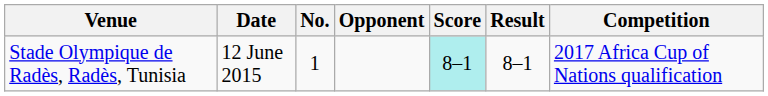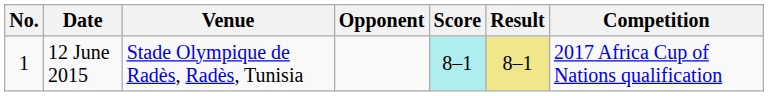 <table class="wikitable sortable">
 <tr>
+<th scope="col">No.</th>
+<th scope="col">Date</th>
 <th scope="col">Venue</th>
-<th scope="col">Date</th>
-<th scope="col">No.</th>
 <th scope="col">Opponent</th>
 <th scope="col">Score</th>
 <th scope="col">Result</th>
 <th scope="col">Competition</th>
 </tr>
 <tr>
+<td align="center">1</td>
+<td>12 June 2015</td>
 <td><a href='#'>Stade Olympique de Radès</a>, <a href='#'>Radès</a>, Tunisia</td>
-<td>12 June 2015</td>
-<td align="center">1</td>
 <td></td>
 <td align="center" style="background: paleturquoise;">8–1</td>
-<td align="center">8–1</td>
+<td align="center" style="background: khaki;">8–1</td>
 <td><a href='#'>2017 Africa Cup of Nations qualification</a></td>
 </tr>
 </table>
